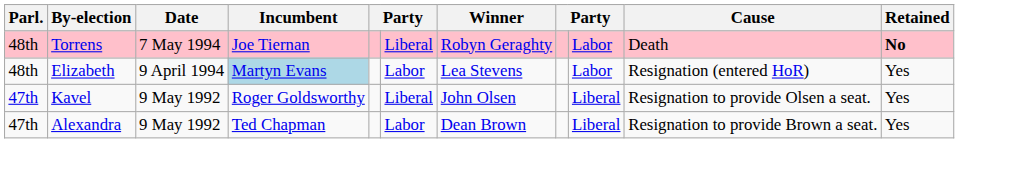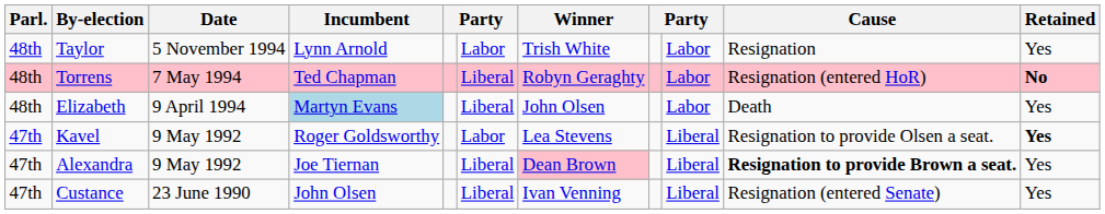 <table class="wikitable">
 <tr>
 <th>Parl.</th>
 <th>By-election</th>
 <th>Date</th>
 <th>Incumbent</th>
 <th colspan=2>Party</th>
 <th>Winner</th>
 <th colspan=2>Party</th>
 <th>Cause</th>
 <th>Retained</th>
 </tr>
+<tr>
+<td><a href='#'>48th</a></td>
+<td><a href='#'>Taylor</a></td>
+<td>5 November 1994</td>
+<td><a href='#'>Lynn Arnold</a></td>
+<td> </td>
+<td><a href='#'>Labor</a></td>
+<td><a href='#'>Trish White</a></td>
+<td> </td>
+<td><a href='#'>Labor</a></td>
+<td>Resignation</td>
+<td>Yes</td>
+</tr>
 <tr bgcolor=pink>
 <td>48th</td>
 <td><a href='#'>Torrens</a></td>
 <td>7 May 1994</td>
-<td><a href='#'>Joe Tiernan</a></td>
+<td><a href='#'>Ted Chapman</a></td>
 <td> </td>
 <td><a href='#'>Liberal</a></td>
 <td><a href='#'>Robyn Geraghty</a></td>
 <td> </td>
 <td><a href='#'>Labor</a></td>
-<td>Death</td>
+<td>Resignation (entered <a href='#'>HoR</a>)</td>
 <td><strong>No</strong></td>
 </tr>
 <tr>
 <td>48th</td>
 <td><a href='#'>Elizabeth</a></td>
 <td>9 April 1994</td>
 <td style="background: lightblue;"><a href='#'>Martyn Evans</a></td>
 <td> </td>
-<td><a href='#'>Labor</a></td>
-<td><a href='#'>Lea Stevens</a></td>
+<td><a href='#'>Liberal</a></td>
+<td><a href='#'>John Olsen</a></td>
 <td> </td>
 <td><a href='#'>Labor</a></td>
-<td>Resignation (entered <a href='#'>HoR</a>)</td>
+<td>Death</td>
 <td>Yes</td>
 </tr>
 <tr>
 <td><a href='#'>47th</a></td>
 <td><a href='#'>Kavel</a></td>
 <td>9 May 1992</td>
 <td><a href='#'>Roger Goldsworthy</a></td>
 <td> </td>
-<td><a href='#'>Liberal</a></td>
-<td><a href='#'>John Olsen</a></td>
+<td><a href='#'>Labor</a></td>
+<td><a href='#'>Lea Stevens</a></td>
 <td> </td>
 <td><a href='#'>Liberal</a></td>
 <td>Resignation to provide Olsen a seat.</td>
-<td>Yes</td>
+<td><strong>Yes</strong></td>
 </tr>
 <tr>
 <td>47th</td>
 <td><a href='#'>Alexandra</a></td>
 <td>9 May 1992</td>
-<td><a href='#'>Ted Chapman</a></td>
-<td> </td>
-<td><a href='#'>Labor</a></td>
-<td><a href='#'>Dean Brown</a></td>
+<td><a href='#'>Joe Tiernan</a></td>
 <td> </td>
 <td><a href='#'>Liberal</a></td>
-<td>Resignation to provide Brown a seat.</td>
+<td style="background: pink;"><a href='#'>Dean Brown</a></td>
+<td> </td>
+<td><a href='#'>Liberal</a></td>
+<td><strong>Resignation to provide Brown a seat.</strong></td>
+<td>Yes</td>
+</tr>
+<tr>
+<td>47th</td>
+<td><a href='#'>Custance</a></td>
+<td>23 June 1990</td>
+<td><a href='#'>John Olsen</a></td>
+<td> </td>
+<td><a href='#'>Liberal</a></td>
+<td><a href='#'>Ivan Venning</a></td>
+<td> </td>
+<td><a href='#'>Liberal</a></td>
+<td>Resignation (entered <a href='#'>Senate</a>)</td>
 <td>Yes</td>
 </tr>
 </table>
